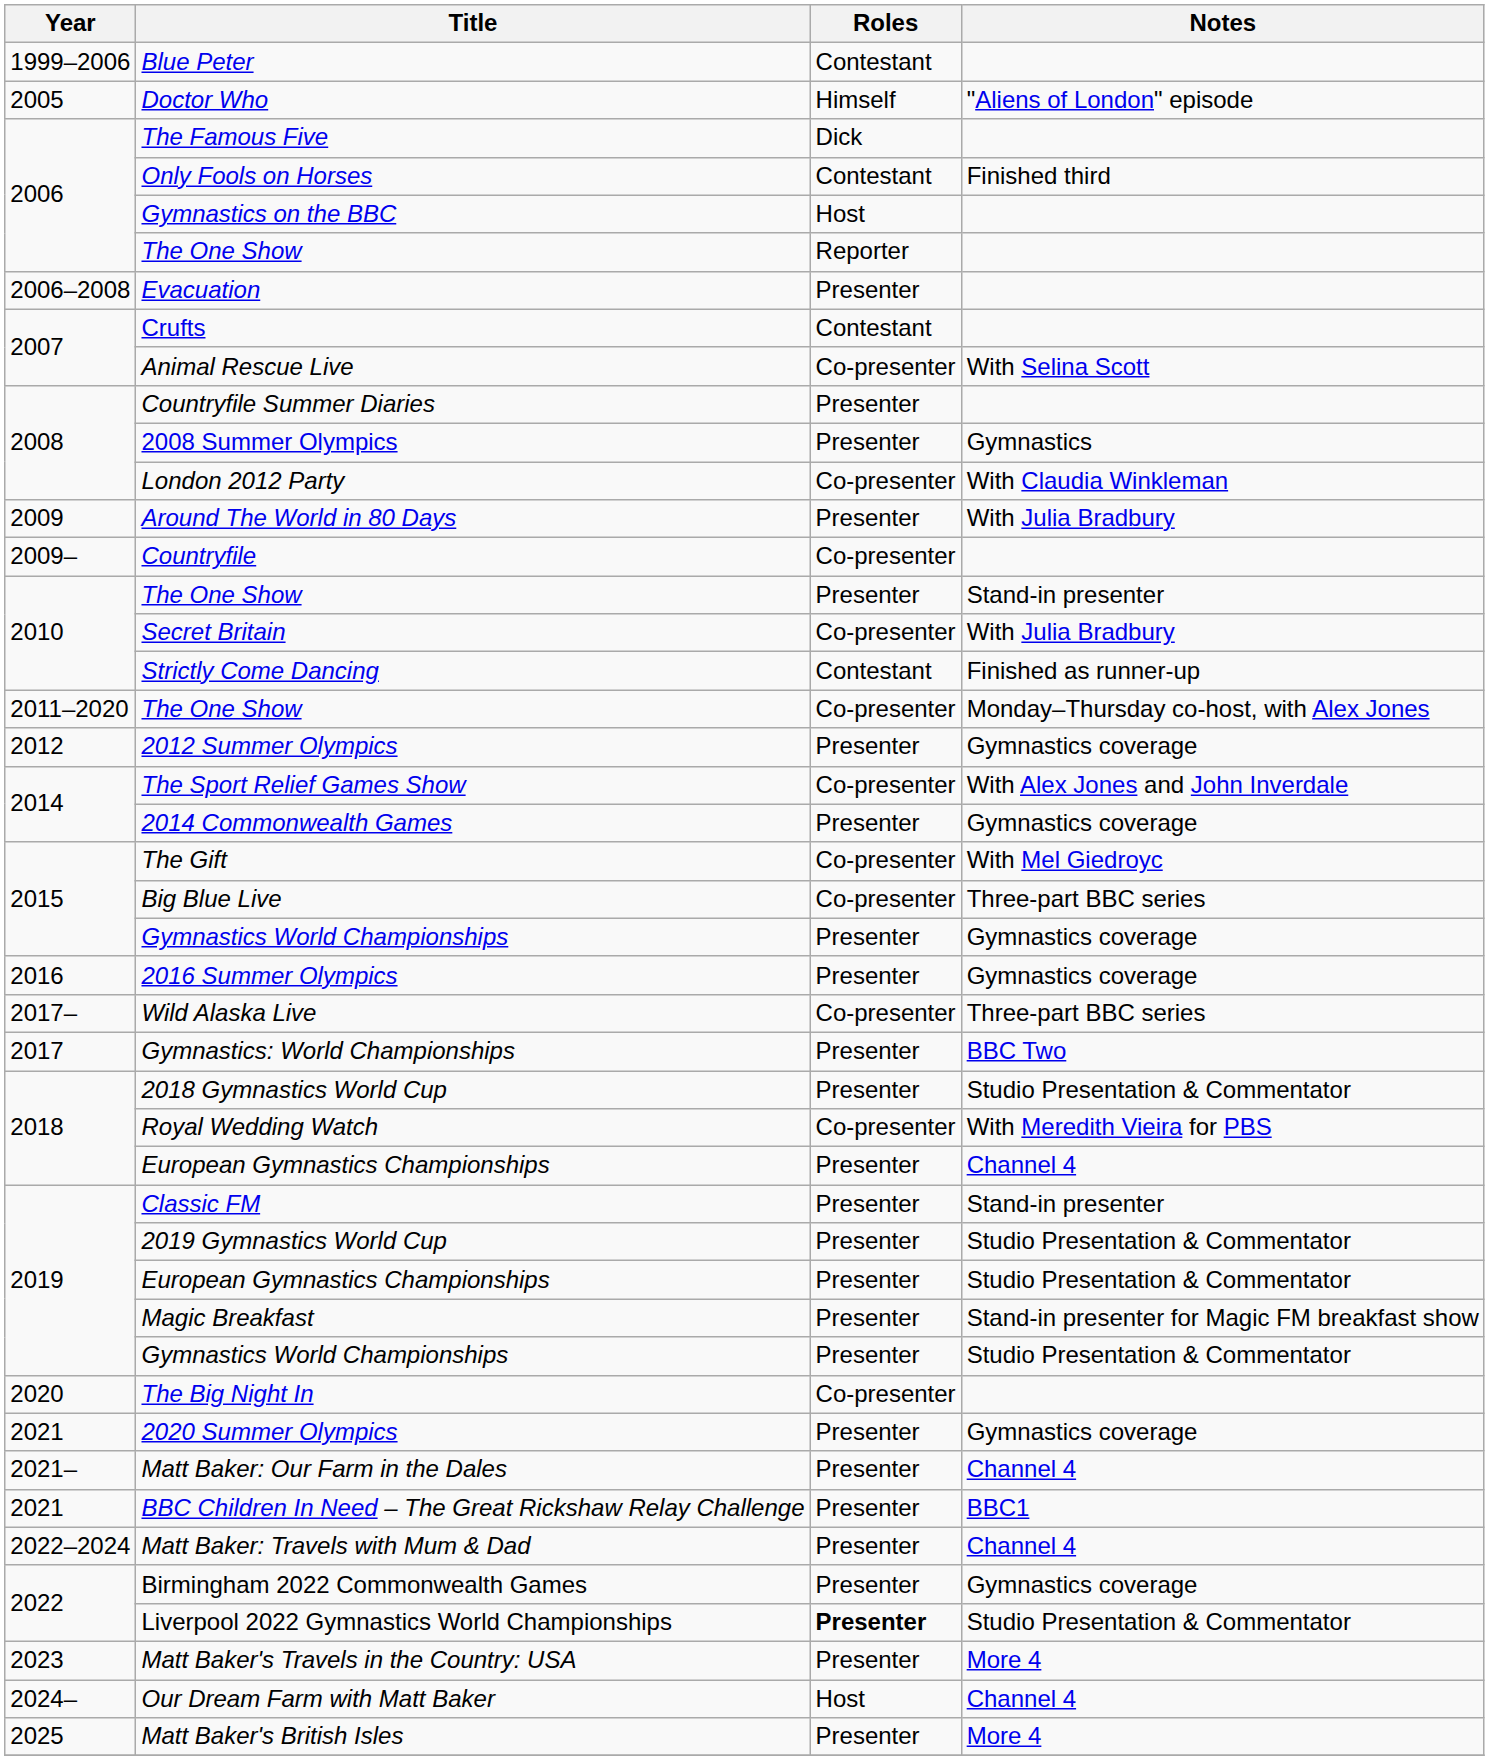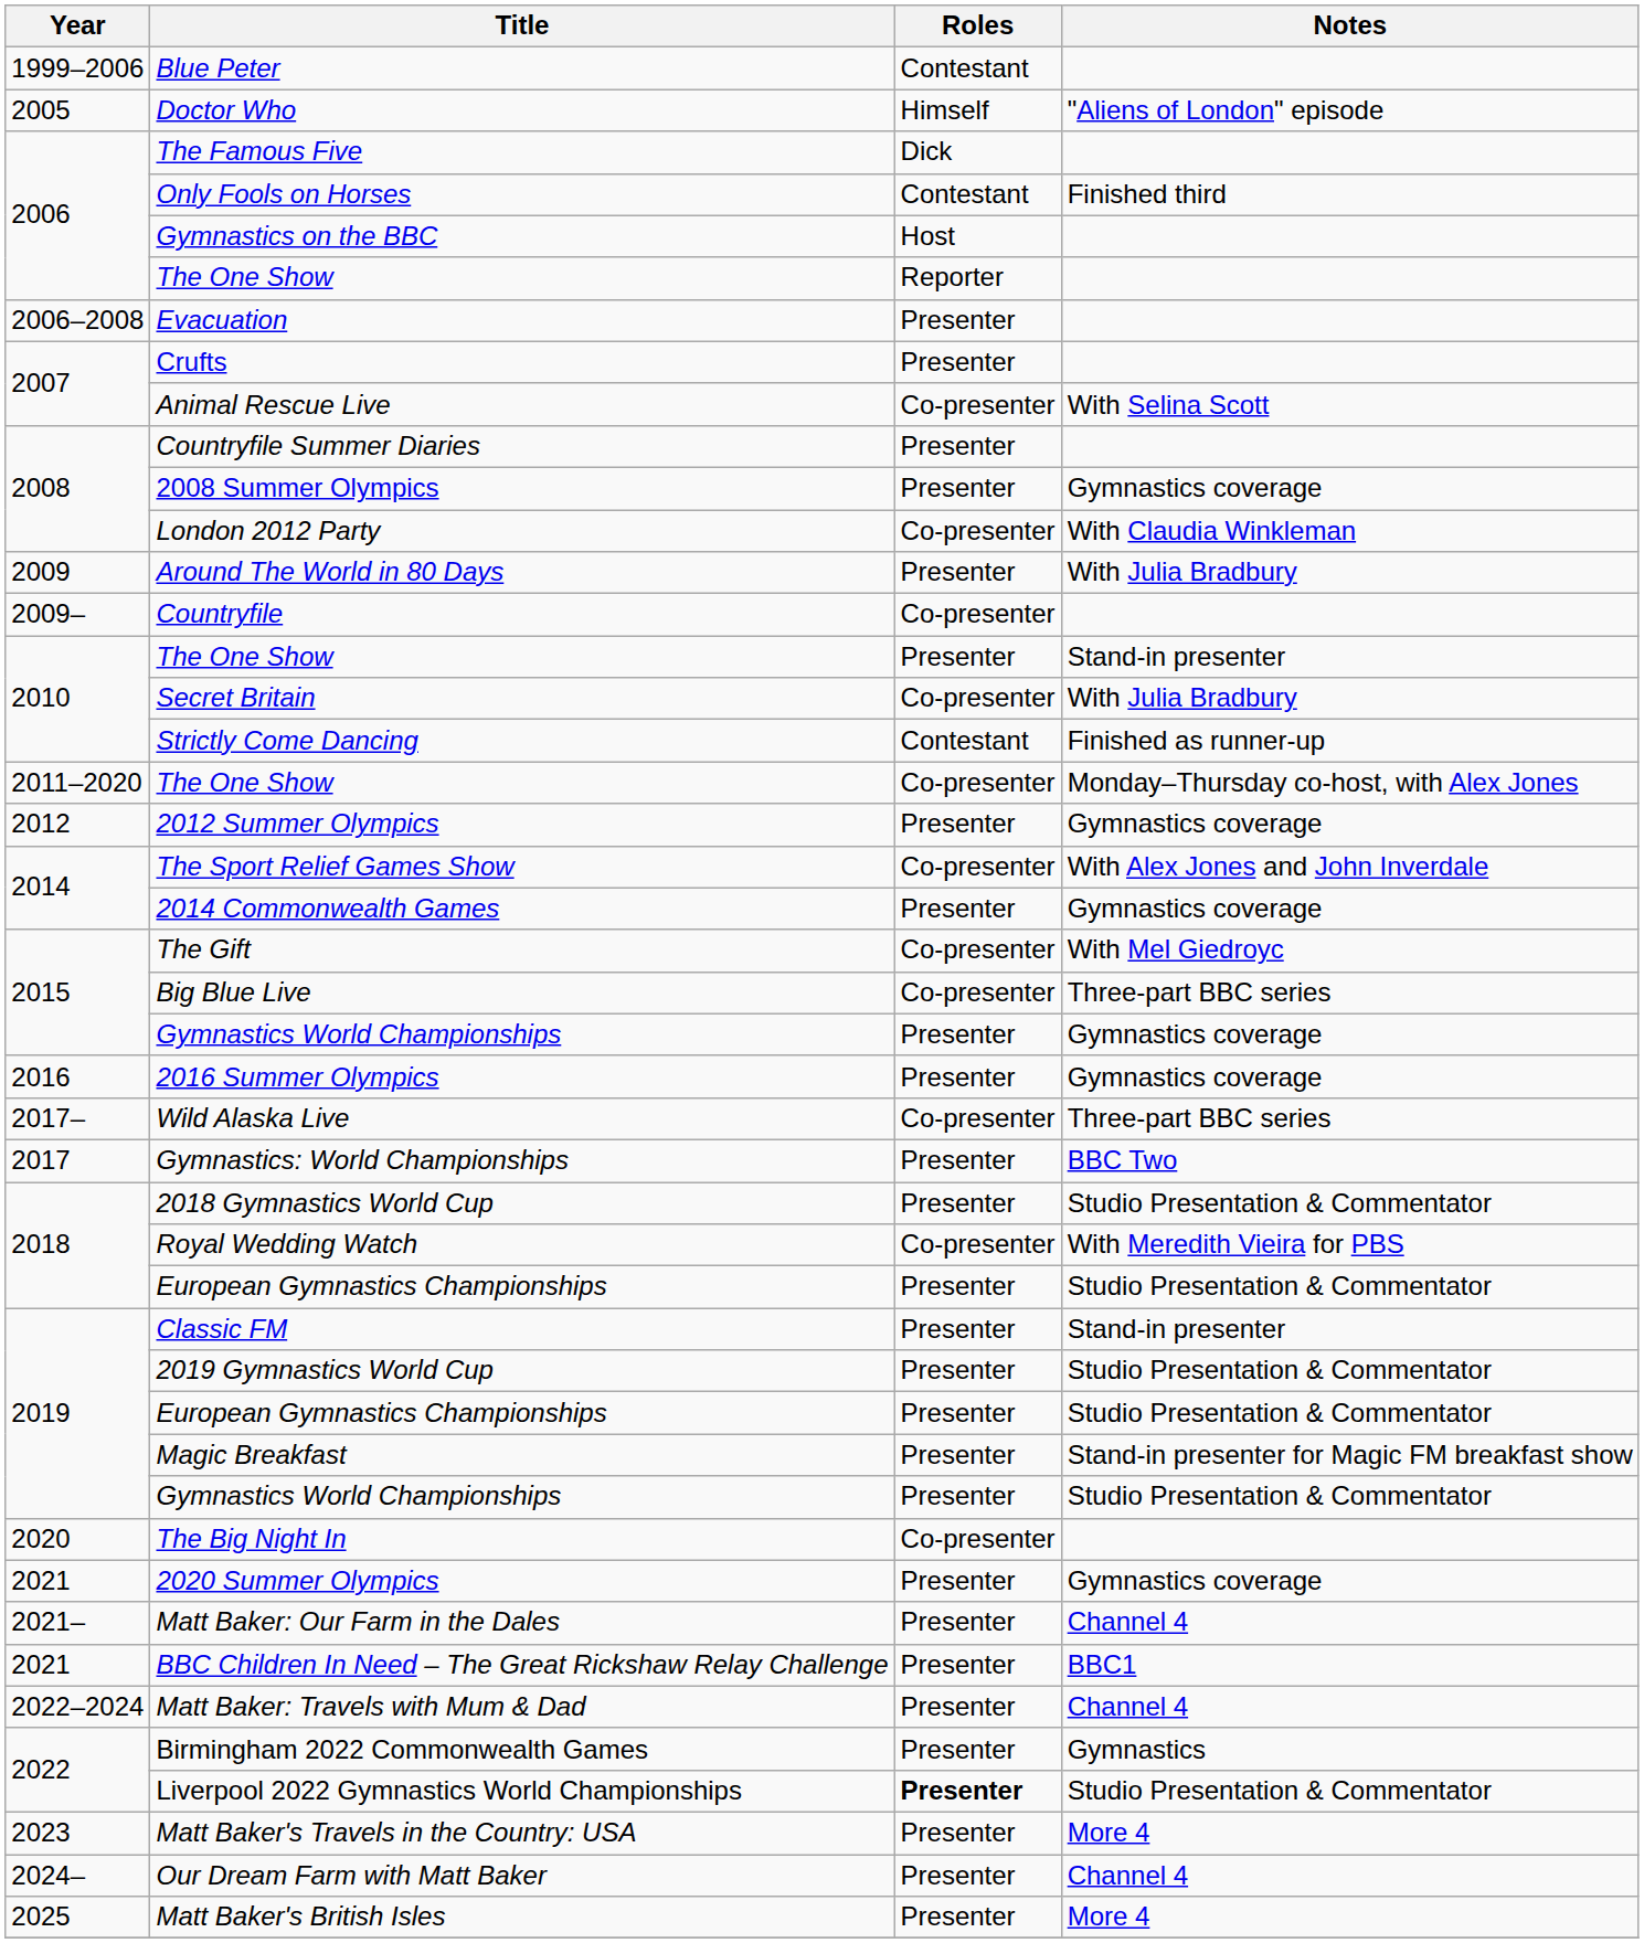 <table class="wikitable">
 <tr>
 <th>Year</th>
 <th>Title</th>
 <th>Roles</th>
 <th>Notes</th>
 </tr>
 <tr>
 <td>1999–2006</td>
 <td><em><a href='#'>Blue Peter</a></em></td>
 <td>Contestant</td>
 <td></td>
 </tr>
 <tr>
 <td>2005</td>
 <td><em><a href='#'>Doctor Who</a></em></td>
 <td>Himself</td>
 <td>"<a href='#'>Aliens of London</a>" episode</td>
 </tr>
 <tr>
 <td rowspan=4>2006</td>
 <td><em><a href='#'>The Famous Five</a></em></td>
 <td>Dick</td>
 <td></td>
 </tr>
 <tr>
 <td><em><a href='#'>Only Fools on Horses</a></em></td>
 <td>Contestant</td>
 <td>Finished third</td>
 </tr>
 <tr>
 <td><em><a href='#'>Gymnastics on the BBC</a></em></td>
 <td>Host</td>
 <td></td>
 </tr>
 <tr>
 <td><em><a href='#'>The One Show</a></em></td>
 <td>Reporter</td>
 <td></td>
 </tr>
 <tr>
 <td>2006–2008</td>
 <td><em><a href='#'>Evacuation</a></em></td>
 <td>Presenter</td>
 <td></td>
 </tr>
 <tr>
 <td rowspan=2>2007</td>
 <td><a href='#'>Crufts</a></td>
-<td>Contestant</td>
+<td>Presenter</td>
 <td></td>
 </tr>
 <tr>
 <td><em>Animal Rescue Live</em></td>
 <td>Co-presenter</td>
 <td>With <a href='#'>Selina Scott</a></td>
 </tr>
 <tr>
 <td rowspan=3>2008</td>
 <td><em>Countryfile Summer Diaries</em></td>
 <td>Presenter</td>
 <td></td>
 </tr>
 <tr>
 <td><a href='#'>2008 Summer Olympics</a></td>
 <td>Presenter</td>
-<td>Gymnastics</td>
+<td>Gymnastics coverage</td>
 </tr>
 <tr>
 <td><em>London 2012 Party</em></td>
 <td>Co-presenter</td>
 <td>With <a href='#'>Claudia Winkleman</a></td>
 </tr>
 <tr>
 <td>2009</td>
 <td><em><a href='#'>Around The World in 80 Days</a></em></td>
 <td>Presenter</td>
 <td>With <a href='#'>Julia Bradbury</a></td>
 </tr>
 <tr>
 <td>2009–</td>
 <td><em><a href='#'>Countryfile</a></em></td>
 <td>Co-presenter</td>
 <td></td>
 </tr>
 <tr>
 <td rowspan=3>2010</td>
 <td><em><a href='#'>The One Show</a></em></td>
 <td>Presenter</td>
 <td>Stand-in presenter</td>
 </tr>
 <tr>
 <td><em><a href='#'>Secret Britain</a></em></td>
 <td>Co-presenter</td>
 <td>With <a href='#'>Julia Bradbury</a></td>
 </tr>
 <tr>
 <td><em><a href='#'>Strictly Come Dancing</a></em></td>
 <td>Contestant</td>
 <td>Finished as runner-up</td>
 </tr>
 <tr>
 <td>2011–2020</td>
 <td><em><a href='#'>The One Show</a></em></td>
 <td>Co-presenter</td>
 <td>Monday–Thursday co-host, with <a href='#'>Alex Jones</a></td>
 </tr>
 <tr>
 <td>2012</td>
 <td><em><a href='#'>2012 Summer Olympics</a></em></td>
 <td>Presenter</td>
 <td>Gymnastics coverage</td>
 </tr>
 <tr>
 <td rowspan=2>2014</td>
 <td><em><a href='#'>The Sport Relief Games Show</a></em></td>
 <td>Co-presenter</td>
 <td>With <a href='#'>Alex Jones</a> and <a href='#'>John Inverdale</a></td>
 </tr>
 <tr>
 <td><em><a href='#'>2014 Commonwealth Games</a></em></td>
 <td>Presenter</td>
 <td>Gymnastics coverage</td>
 </tr>
 <tr>
 <td rowspan=3>2015</td>
 <td><em>The Gift</em></td>
 <td>Co-presenter</td>
 <td>With <a href='#'>Mel Giedroyc</a></td>
 </tr>
 <tr>
 <td><em>Big Blue Live</em></td>
 <td>Co-presenter</td>
 <td>Three-part BBC series</td>
 </tr>
 <tr>
 <td><em> <a href='#'>Gymnastics World Championships</a> </em></td>
 <td>Presenter</td>
 <td>Gymnastics coverage</td>
 </tr>
 <tr>
 <td>2016</td>
 <td><em><a href='#'>2016 Summer Olympics</a></em></td>
 <td>Presenter</td>
 <td>Gymnastics coverage</td>
 </tr>
 <tr>
 <td>2017–</td>
 <td><em>Wild Alaska Live</em></td>
 <td>Co-presenter</td>
 <td>Three-part BBC series</td>
 </tr>
 <tr>
 <td>2017</td>
 <td><em>Gymnastics: World Championships</em></td>
 <td>Presenter</td>
 <td><a href='#'>BBC Two</a></td>
 </tr>
 <tr>
 <td rowspan=3>2018</td>
 <td><em>2018 Gymnastics World Cup</em></td>
 <td>Presenter</td>
 <td>Studio Presentation & Commentator</td>
 </tr>
 <tr>
 <td><em>Royal Wedding Watch</em></td>
 <td>Co-presenter</td>
 <td>With <a href='#'>Meredith Vieira</a> for <a href='#'>PBS</a></td>
 </tr>
 <tr>
 <td><em>European Gymnastics Championships</em></td>
 <td>Presenter</td>
-<td><a href='#'>Channel 4</a></td>
+<td>Studio Presentation & Commentator</td>
 </tr>
 <tr>
 <td rowspan=5>2019</td>
 <td><em><a href='#'>Classic FM</a></em></td>
 <td>Presenter</td>
 <td>Stand-in presenter</td>
 </tr>
 <tr>
 <td><em>2019 Gymnastics World Cup</em></td>
 <td>Presenter</td>
 <td>Studio Presentation & Commentator</td>
 </tr>
 <tr>
 <td><em>European Gymnastics Championships</em></td>
 <td>Presenter</td>
 <td>Studio Presentation & Commentator</td>
 </tr>
 <tr>
 <td><em>Magic Breakfast</em></td>
 <td>Presenter</td>
 <td>Stand-in presenter for Magic FM breakfast show</td>
 </tr>
 <tr>
 <td><em>Gymnastics World Championships</em></td>
 <td>Presenter</td>
 <td>Studio Presentation & Commentator</td>
 </tr>
 <tr>
 <td>2020</td>
 <td><em><a href='#'>The Big Night In</a></em></td>
 <td>Co-presenter</td>
 <td></td>
 </tr>
 <tr>
 <td>2021</td>
 <td><em><a href='#'>2020 Summer Olympics</a></em></td>
 <td>Presenter</td>
 <td>Gymnastics coverage</td>
 </tr>
 <tr>
 <td>2021–</td>
 <td><em>Matt Baker: Our Farm in the Dales</em></td>
 <td>Presenter</td>
 <td><a href='#'>Channel 4</a></td>
 </tr>
 <tr>
 <td>2021</td>
 <td><em><a href='#'>BBC Children In Need</a> – The Great Rickshaw Relay Challenge</em></td>
 <td>Presenter</td>
 <td><a href='#'>BBC1</a></td>
 </tr>
 <tr>
 <td>2022–2024</td>
 <td><em>Matt Baker: Travels with Mum & Dad</em></td>
 <td>Presenter</td>
 <td><a href='#'>Channel 4</a></td>
 </tr>
 <tr>
 <td rowspan=2>2022</td>
 <td>Birmingham 2022 Commonwealth Games</td>
 <td>Presenter</td>
-<td>Gymnastics coverage</td>
+<td>Gymnastics</td>
 </tr>
 <tr>
 <td>Liverpool 2022 Gymnastics World Championships</td>
 <td><strong>Presenter</strong></td>
 <td>Studio Presentation & Commentator</td>
 </tr>
 <tr>
 <td>2023</td>
 <td><em>Matt Baker's Travels in the Country: USA</em></td>
 <td>Presenter</td>
 <td><a href='#'>More 4</a></td>
 </tr>
 <tr>
 <td>2024–</td>
 <td><em>Our Dream Farm with Matt Baker</em></td>
-<td>Host</td>
+<td>Presenter</td>
 <td><a href='#'>Channel 4</a></td>
 </tr>
 <tr>
 <td>2025</td>
 <td><em>Matt Baker's British Isles</em></td>
 <td>Presenter</td>
 <td><a href='#'>More 4</a></td>
 </tr>
 <tr>
 </tr>
 </table>
